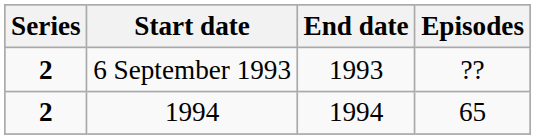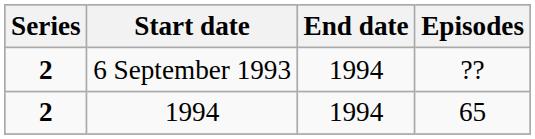 <table class="wikitable" style="text-align:center;">
 <tr>
 <th>Series</th>
 <th>Start date</th>
 <th>End date</th>
 <th>Episodes</th>
 </tr>
 <tr>
 <td><strong>2</strong></td>
 <td>6 September 1993</td>
-<td>1993</td>
+<td>1994</td>
 <td>??</td>
 </tr>
 <tr>
 <td><strong>2</strong></td>
 <td>1994</td>
 <td>1994</td>
 <td>65</td>
 </tr>
 </table>
